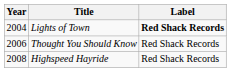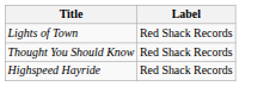 <table class="wikitable" border="1">
 <tr>
-<th>Year</th>
 <th>Title</th>
 <th>Label</th>
 </tr>
 <tr>
-<td>2004</td>
 <td><em>Lights of Town</em></td>
-<td><strong>Red Shack Records</strong></td>
+<td>Red Shack Records</td>
 </tr>
 <tr>
-<td>2006</td>
 <td><em>Thought You Should Know</em></td>
 <td>Red Shack Records</td>
 </tr>
 <tr>
-<td>2008</td>
 <td><em>Highspeed Hayride</em></td>
 <td>Red Shack Records</td>
 </tr>
 </table>
